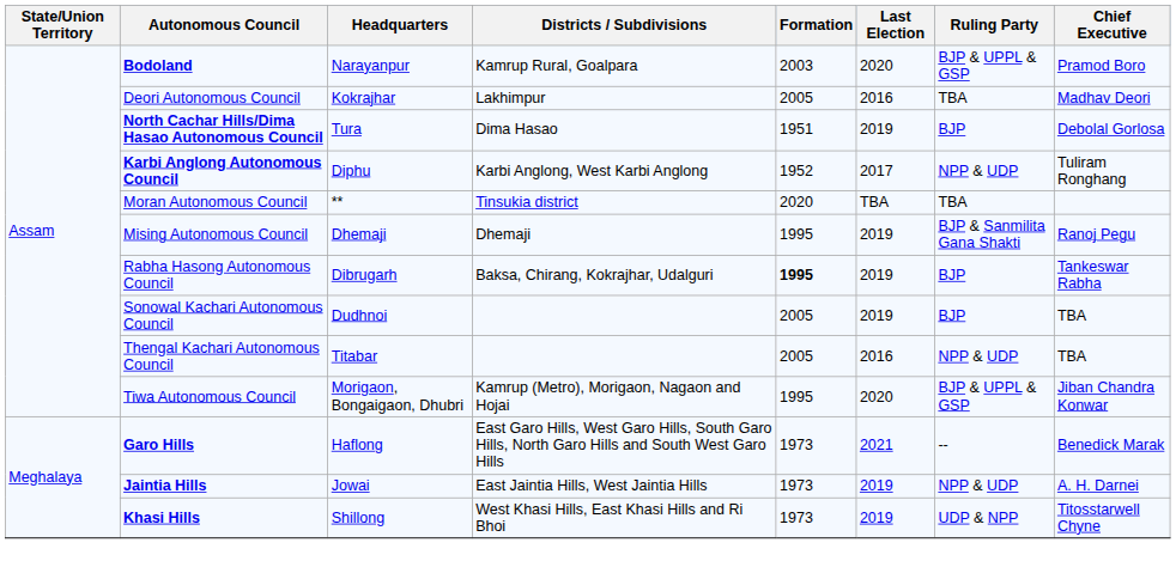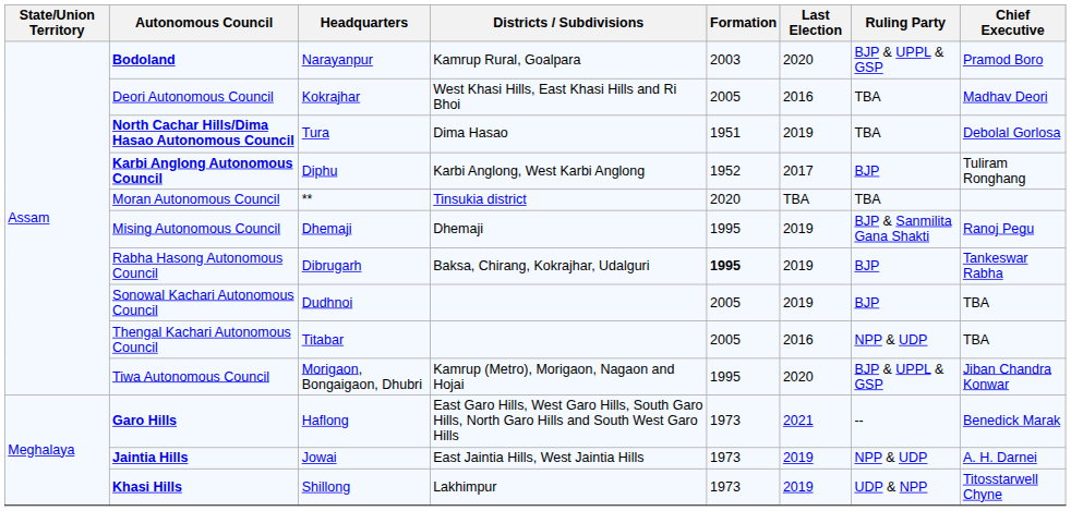 <table class="wikitable sortable" style="border:1px solid black">
 <tr bgcolor=#99ccff>
 <th><strong>State/Union Territory</strong></th>
 <th><strong>Autonomous Council</strong></th>
 <th><strong>Headquarters</strong></th>
 <th><strong>Districts / Subdivisions</strong></th>
 <th><strong>Formation</strong></th>
 <th><strong>Last Election</strong></th>
 <th><strong>Ruling Party</strong></th>
 <th>Chief Executive</th>
 </tr>
 <tr bgcolor=#F4F9FF>
 <td rowspan="10"><a href='#'>Assam</a></td>
 <td><strong><a href='#'>Bodoland</a></strong></td>
 <td><a href='#'>Narayanpur</a></td>
 <td>Kamrup Rural, Goalpara</td>
 <td>2003</td>
 <td>2020</td>
 <td><a href='#'>BJP</a> & <a href='#'>UPPL</a> & <a href='#'>GSP</a></td>
 <td><a href='#'>Pramod Boro</a></td>
 </tr>
 <tr bgcolor=#F4F9FF>
 <td><a href='#'>Deori Autonomous Council</a></td>
 <td><a href='#'>Kokrajhar</a></td>
-<td>Lakhimpur</td>
+<td>West Khasi Hills, East Khasi Hills and Ri Bhoi</td>
 <td>2005</td>
 <td>2016</td>
 <td>TBA</td>
 <td><a href='#'>Madhav Deori</a></td>
 </tr>
 <tr bgcolor=#F4F9FF>
 <td><strong><a href='#'>North Cachar Hills/Dima Hasao Autonomous Council</a></strong></td>
 <td><a href='#'>Tura</a></td>
 <td>Dima Hasao</td>
 <td>1951</td>
 <td>2019</td>
-<td><a href='#'>BJP</a></td>
+<td>TBA</td>
 <td><a href='#'>Debolal Gorlosa</a></td>
 </tr>
 <tr bgcolor=#F4F9FF>
 <td><strong><a href='#'>Karbi Anglong Autonomous Council</a></strong></td>
 <td><a href='#'>Diphu</a></td>
 <td>Karbi Anglong, West Karbi Anglong</td>
 <td>1952</td>
 <td>2017</td>
-<td><a href='#'>NPP</a> & <a href='#'>UDP</a></td>
+<td><a href='#'>BJP</a></td>
 <td>Tuliram Ronghang</td>
 </tr>
 <tr bgcolor=#F4F9FF>
 <td><a href='#'>Moran Autonomous Council</a></td>
 <td>**</td>
 <td><a href='#'>Tinsukia district</a></td>
 <td>2020</td>
 <td>TBA</td>
 <td>TBA</td>
 <td></td>
 </tr>
 <tr bgcolor=#F4F9FF>
 <td><a href='#'>Mising Autonomous Council</a></td>
 <td><a href='#'>Dhemaji</a></td>
 <td>Dhemaji</td>
 <td>1995</td>
 <td>2019</td>
 <td><a href='#'>BJP</a> & <a href='#'>Sanmilita Gana Shakti</a></td>
 <td><a href='#'>Ranoj Pegu</a></td>
 </tr>
 <tr bgcolor=#F4F9FF>
 <td><a href='#'>Rabha Hasong Autonomous Council</a></td>
 <td><a href='#'>Dibrugarh</a></td>
 <td>Baksa, Chirang, Kokrajhar, Udalguri</td>
 <td><strong>1995</strong></td>
 <td>2019</td>
 <td><a href='#'>BJP</a></td>
 <td><a href='#'>Tankeswar Rabha</a></td>
 </tr>
 <tr bgcolor=#F4F9FF>
 <td><a href='#'>Sonowal Kachari Autonomous Council</a></td>
 <td><a href='#'>Dudhnoi</a></td>
 <td></td>
 <td>2005</td>
 <td>2019</td>
 <td><a href='#'>BJP</a></td>
 <td>TBA</td>
 </tr>
 <tr bgcolor=#F4F9FF>
 <td><a href='#'>Thengal Kachari Autonomous Council</a></td>
 <td><a href='#'>Titabar</a></td>
 <td></td>
 <td>2005</td>
 <td>2016</td>
 <td><a href='#'>NPP</a> & <a href='#'>UDP</a></td>
 <td>TBA</td>
 </tr>
 <tr bgcolor=#F4F9FF>
 <td><a href='#'>Tiwa Autonomous Council</a></td>
 <td><a href='#'>Morigaon</a>, Bongaigaon, Dhubri</td>
 <td>Kamrup (Metro), Morigaon, Nagaon and Hojai</td>
 <td>1995</td>
 <td>2020</td>
 <td><a href='#'>BJP</a> & <a href='#'>UPPL</a> & <a href='#'>GSP</a></td>
 <td><a href='#'>Jiban Chandra Konwar</a></td>
 </tr>
 <tr bgcolor=#F4F9FF>
 <td rowspan="3"><a href='#'>Meghalaya</a></td>
 <td><a href='#'><strong>Garo Hills</strong></a></td>
 <td><a href='#'>Haflong</a></td>
 <td>East Garo Hills, West Garo Hills, South Garo Hills, North Garo Hills and South West Garo Hills</td>
 <td>1973</td>
 <td><a href='#'>2021</a></td>
 <td>--</td>
 <td><a href='#'>Benedick Marak</a></td>
 </tr>
 <tr bgcolor=#F4F9FF>
 <td><a href='#'><strong>Jaintia Hills</strong></a></td>
 <td><a href='#'>Jowai</a></td>
 <td>East Jaintia Hills, West Jaintia Hills</td>
 <td>1973</td>
 <td><a href='#'>2019</a></td>
 <td><a href='#'>NPP</a> & <a href='#'>UDP</a></td>
 <td><a href='#'>A. H. Darnei</a></td>
 </tr>
 <tr bgcolor=#F4F9FF>
 <td><a href='#'><strong>Khasi Hills</strong></a></td>
 <td><a href='#'>Shillong</a></td>
-<td>West Khasi Hills, East Khasi Hills and Ri Bhoi</td>
+<td>Lakhimpur</td>
 <td>1973</td>
 <td><a href='#'>2019</a></td>
 <td><a href='#'>UDP</a> & <a href='#'>NPP</a></td>
 <td><a href='#'>Titosstarwell Chyne</a></td>
 </tr>
 <tr bgcolor="#F4F9FF">
 </tr>
 </table>
